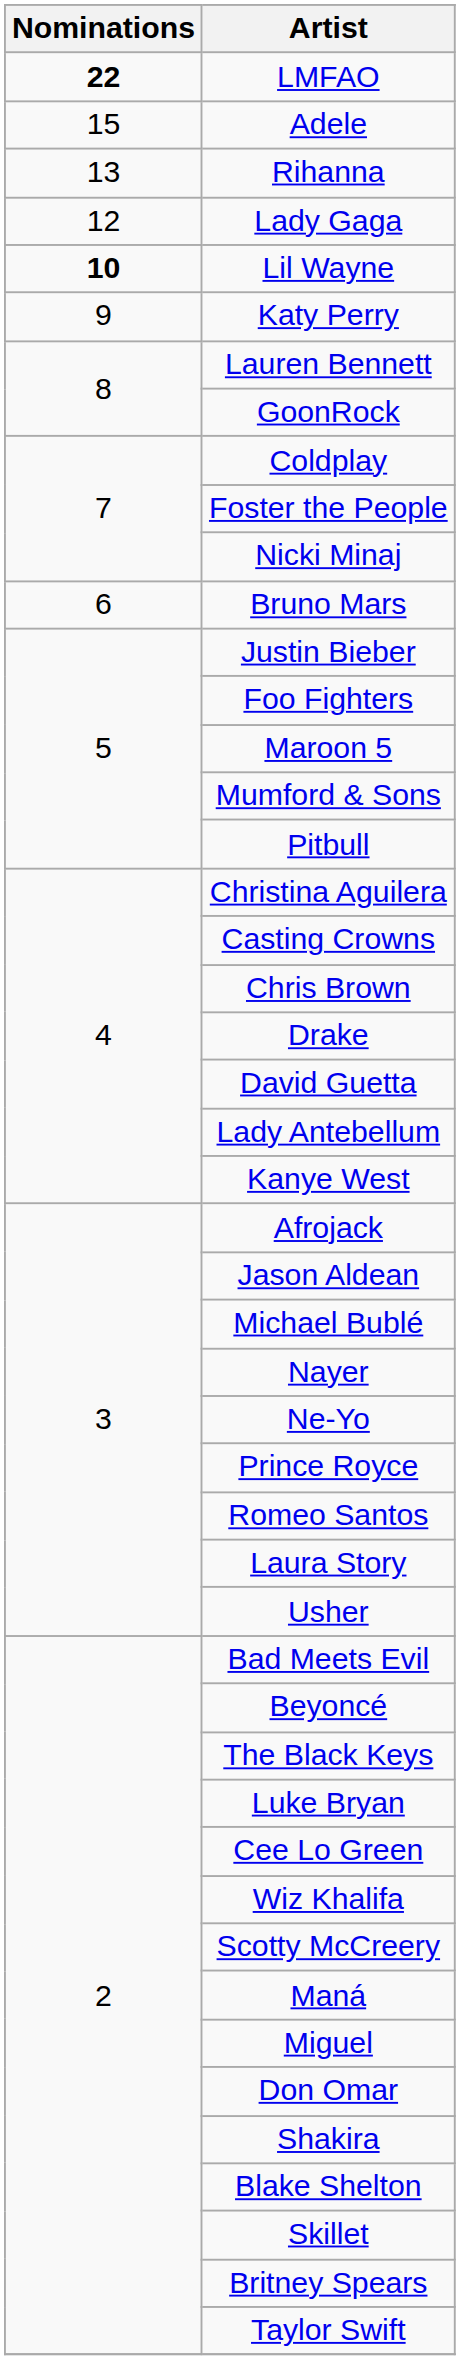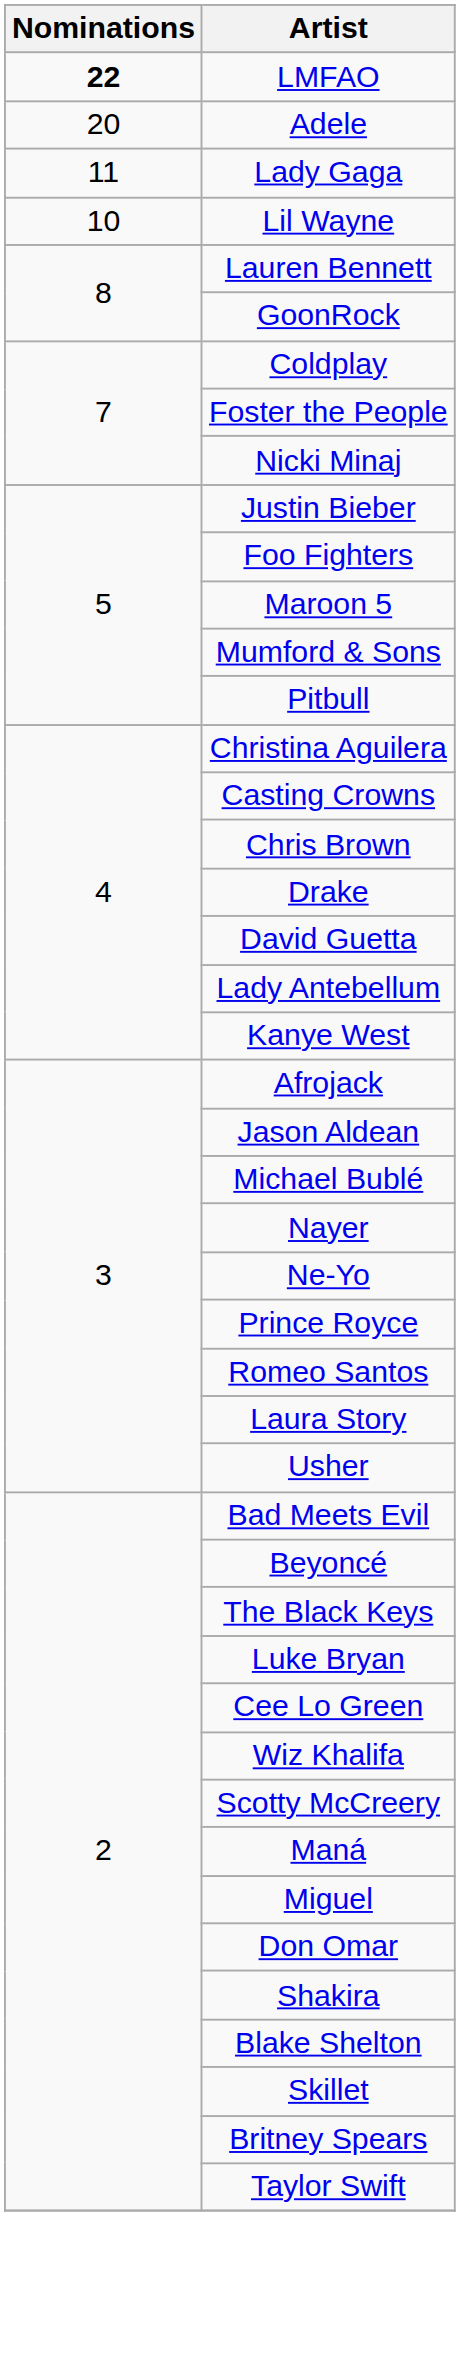 <table class="wikitable" rowspan="2" style="text-align:center;">
 <tr>
 <th scope="col" style="width:55px;">Nominations</th>
 <th scope="col" style="text-align:center;">Artist</th>
 </tr>
 <tr>
 <td style="text-align:center"><strong>22</strong></td>
 <td><a href='#'>LMFAO</a></td>
 </tr>
 <tr>
-<td style="text-align:center">15</td>
+<td style="text-align:center">20</td>
 <td><a href='#'>Adele</a></td>
 </tr>
 <tr>
-<td style="text-align:center">13</td>
-<td><a href='#'>Rihanna</a></td>
-</tr>
-<tr>
-<td style="text-align:center">12</td>
+<td style="text-align:center">11</td>
 <td><a href='#'>Lady Gaga</a></td>
 </tr>
 <tr>
-<td style="text-align:center"><strong>10</strong></td>
+<td style="text-align:center">10</td>
 <td><a href='#'>Lil Wayne</a></td>
-</tr>
-<tr>
-<td style="text-align:center">9</td>
-<td><a href='#'>Katy Perry</a></td>
 </tr>
 <tr>
 <td rowspan="2" style="text-align:center">8</td>
 <td><a href='#'>Lauren Bennett</a></td>
 </tr>
 <tr>
 <td><a href='#'>GoonRock</a></td>
 </tr>
 <tr>
 <td rowspan="3" style="text-align:center">7</td>
 <td><a href='#'>Coldplay</a></td>
 </tr>
 <tr>
 <td><a href='#'>Foster the People</a></td>
 </tr>
 <tr>
 <td><a href='#'>Nicki Minaj</a></td>
-</tr>
-<tr>
-<td style="text-align:center">6</td>
-<td><a href='#'>Bruno Mars</a></td>
 </tr>
 <tr>
 <td rowspan="5" style="text-align:center">5</td>
 <td><a href='#'>Justin Bieber</a></td>
 </tr>
 <tr>
 <td><a href='#'>Foo Fighters</a></td>
 </tr>
 <tr>
 <td><a href='#'>Maroon 5</a></td>
 </tr>
 <tr>
 <td><a href='#'>Mumford & Sons</a></td>
 </tr>
 <tr>
 <td><a href='#'>Pitbull</a></td>
 </tr>
 <tr>
 <td rowspan="7" style="text-align:center">4</td>
 <td><a href='#'>Christina Aguilera</a></td>
 </tr>
 <tr>
 <td><a href='#'>Casting Crowns</a></td>
 </tr>
 <tr>
 <td><a href='#'>Chris Brown</a></td>
 </tr>
 <tr>
 <td><a href='#'>Drake</a></td>
 </tr>
 <tr>
 <td><a href='#'>David Guetta</a></td>
 </tr>
 <tr>
 <td><a href='#'>Lady Antebellum</a></td>
 </tr>
 <tr>
 <td><a href='#'>Kanye West</a></td>
 </tr>
 <tr>
 <td rowspan="9" style="text-align:center">3</td>
 <td><a href='#'>Afrojack</a></td>
 </tr>
 <tr>
 <td><a href='#'>Jason Aldean</a></td>
 </tr>
 <tr>
 <td><a href='#'>Michael Bublé</a></td>
 </tr>
 <tr>
 <td><a href='#'>Nayer</a></td>
 </tr>
 <tr>
 <td><a href='#'>Ne-Yo</a></td>
 </tr>
 <tr>
 <td><a href='#'>Prince Royce</a></td>
 </tr>
 <tr>
 <td><a href='#'>Romeo Santos</a></td>
 </tr>
 <tr>
 <td><a href='#'>Laura Story</a></td>
 </tr>
 <tr>
 <td><a href='#'>Usher</a></td>
 </tr>
 <tr>
 <td rowspan="15" style="text-align:center">2</td>
 <td><a href='#'>Bad Meets Evil</a></td>
 </tr>
 <tr>
 <td><a href='#'>Beyoncé</a></td>
 </tr>
 <tr>
 <td><a href='#'>The Black Keys</a></td>
 </tr>
 <tr>
 <td><a href='#'>Luke Bryan</a></td>
 </tr>
 <tr>
 <td><a href='#'>Cee Lo Green</a></td>
 </tr>
 <tr>
 <td><a href='#'>Wiz Khalifa</a></td>
 </tr>
 <tr>
 <td><a href='#'>Scotty McCreery</a></td>
 </tr>
 <tr>
 <td><a href='#'>Maná</a></td>
 </tr>
 <tr>
 <td><a href='#'>Miguel</a></td>
 </tr>
 <tr>
 <td><a href='#'>Don Omar</a></td>
 </tr>
 <tr>
 <td><a href='#'>Shakira</a></td>
 </tr>
 <tr>
 <td><a href='#'>Blake Shelton</a></td>
 </tr>
 <tr>
 <td><a href='#'>Skillet</a></td>
 </tr>
 <tr>
 <td><a href='#'>Britney Spears</a></td>
 </tr>
 <tr>
 <td><a href='#'>Taylor Swift</a></td>
 </tr>
 <tr>
 </tr>
 </table>
